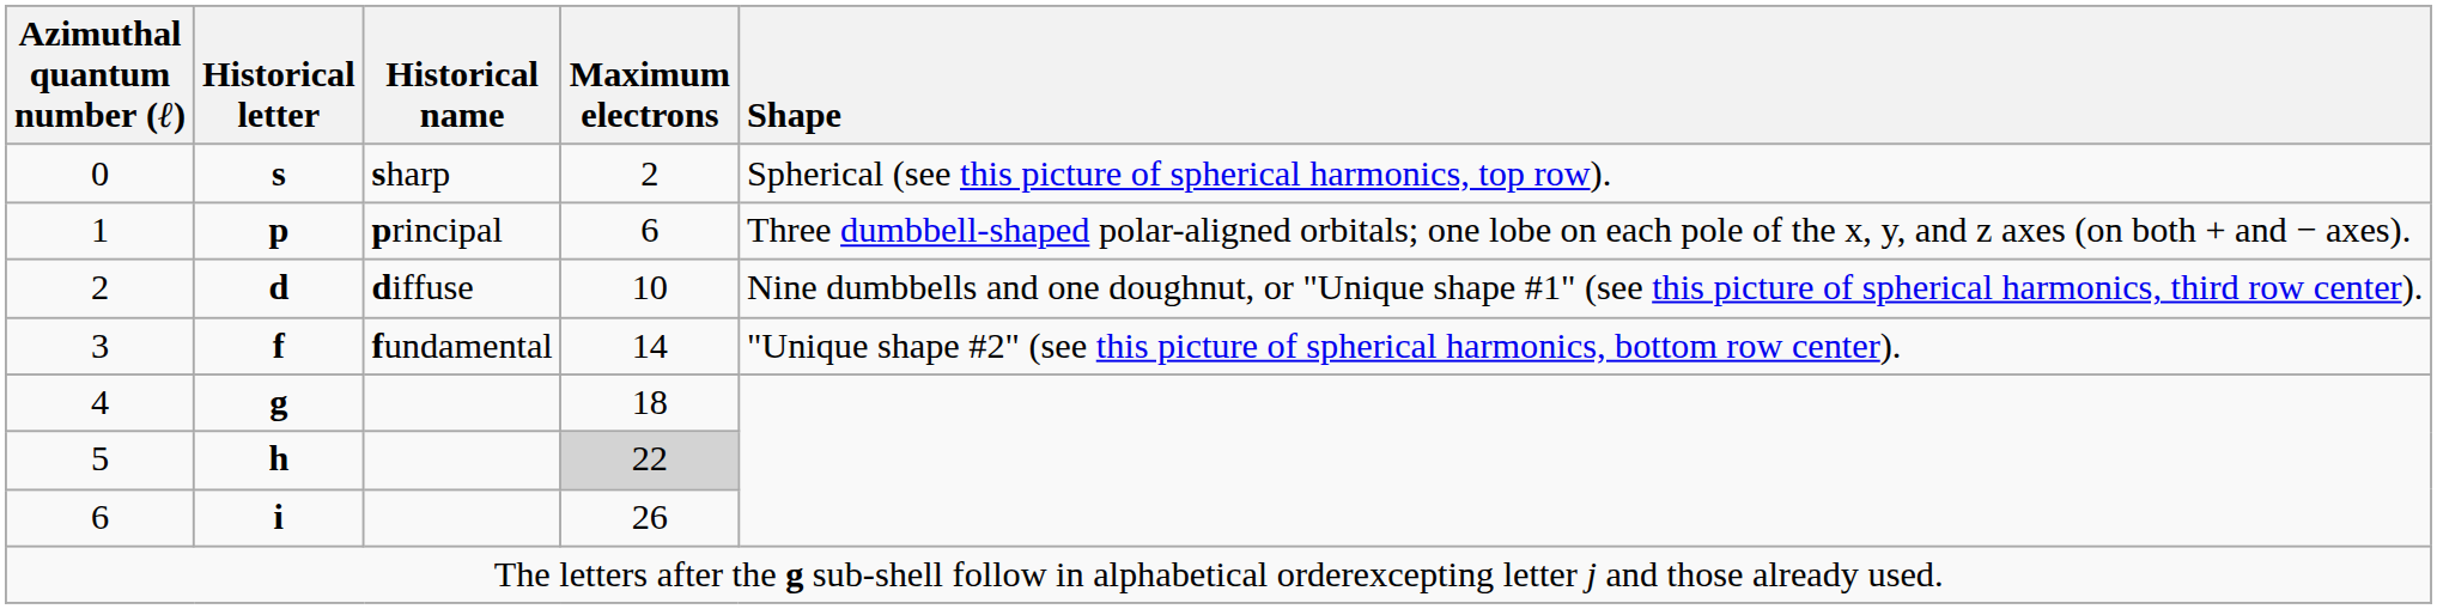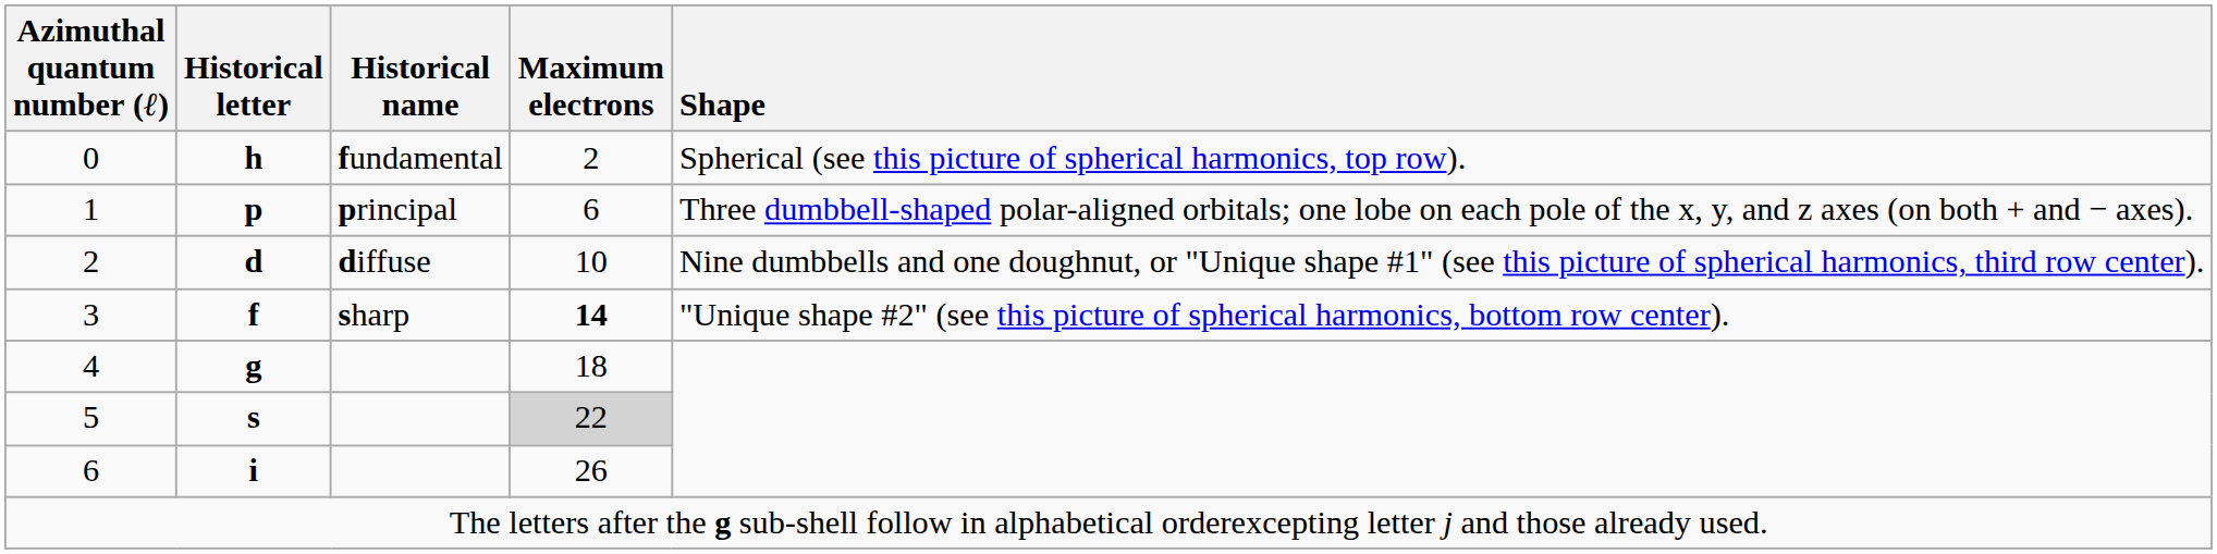 <table class="wikitable">
 <tr>
 <th style="text-align: center; vertical-align: bottom;">Azimuthal<br>quantum<br>number (<em>ℓ</em>)</th>
 <th style="text-align: center; vertical-align: bottom;">Historical<br>letter</th>
 <th style="text-align: center; vertical-align: bottom;">Historical<br>name</th>
 <th style="text-align: center; vertical-align: bottom;">Maximum<br>electrons</th>
 <th style="text-align: left; vertical-align: bottom;">Shape</th>
 </tr>
 <tr>
 <td style="text-align: center;">0</td>
-<td style="text-align: center;"><strong>s</strong></td>
-<td style="text-align: left;"><strong>s</strong>harp</td>
+<td style="text-align: center;"><strong>h</strong></td>
+<td style="text-align: left;"><strong>f</strong>undamental</td>
 <td style="text-align: center;">2</td>
 <td>Spherical (see <a href='#'>this picture of spherical harmonics, top row</a>).</td>
 </tr>
 <tr>
 <td style="text-align: center;">1</td>
 <td style="text-align: center;"><strong>p</strong></td>
 <td style="text-align: left;"><strong>p</strong>rincipal</td>
 <td style="text-align: center;">6</td>
 <td>Three <a href='#'>dumbbell-shaped</a> polar-aligned orbitals; one lobe on each pole of the x, y, and z axes (on both + and − axes).</td>
 </tr>
 <tr>
 <td style="text-align: center;">2</td>
 <td style="text-align: center;"><strong>d</strong></td>
 <td style="text-align: left;"><strong>d</strong>iffuse</td>
 <td style="text-align: center;">10</td>
 <td>Nine dumbbells and one doughnut, or "Unique shape #1" (see <a href='#'>this picture of spherical harmonics, third row center</a>).</td>
 </tr>
 <tr>
 <td style="text-align: center;">3</td>
 <td style="text-align: center;"><strong>f</strong></td>
-<td style="text-align: left;"><strong>f</strong>undamental</td>
-<td style="text-align: center;">14</td>
+<td style="text-align: left;"><strong>s</strong>harp</td>
+<td style="text-align: center;"><strong>14</strong></td>
 <td>"Unique shape #2" (see <a href='#'>this picture of spherical harmonics, bottom row center</a>).</td>
 </tr>
 <tr>
 <td style="text-align: center;">4</td>
 <td style="text-align: center;"><strong>g</strong></td>
 <td style="text-align: left;"></td>
 <td style="text-align: center;">18</td>
 </tr>
 <tr>
 <td style="text-align: center;">5</td>
-<td style="text-align: center;"><strong>h</strong></td>
+<td style="text-align: center;"><strong>s</strong></td>
 <td style="text-align: center;"></td>
 <td style="background: lightgrey; text-align: center;">22</td>
 </tr>
 <tr>
 <td style="text-align: center;">6</td>
 <td style="text-align: center;"><strong>i</strong></td>
 <td style="text-align: center;"></td>
 <td style="text-align: center;">26</td>
 </tr>
 <tr>
 <td colspan=5 style="text-align: left; text-align: center;">The letters after the <strong>g</strong> sub-shell follow in alphabetical orderexcepting letter <em>j</em> and those already used.</td>
 </tr>
 </table>
